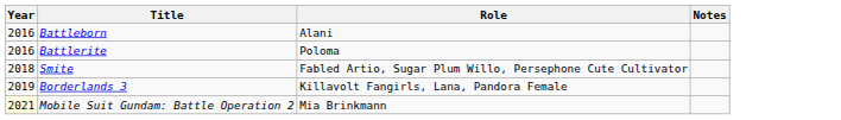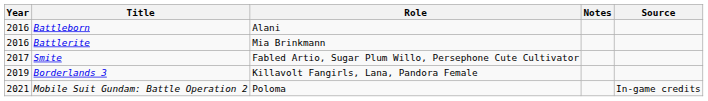 <table class="wikitable sortable mw-collapsible plainrowheaders">
 <tr>
 <th>Year</th>
 <th>Title</th>
 <th>Role</th>
 <th class="unsortable">Notes</th>
+<th class="unsortable">Source</th>
 </tr>
 <tr>
 <td>2016</td>
 <td><em><a href='#'>Battleborn</a></em></td>
 <td>Alani</td>
 <td></td>
+<td></td>
 </tr>
 <tr>
 <td>2016</td>
 <td><em><a href='#'>Battlerite</a></em></td>
-<td>Poloma</td>
+<td>Mia Brinkmann</td>
+<td></td>
 <td></td>
 </tr>
 <tr>
-<td>2018</td>
+<td>2017</td>
 <td><em><a href='#'>Smite</a></em></td>
 <td>Fabled Artio, Sugar Plum Willo, Persephone Cute Cultivator</td>
+<td></td>
 <td></td>
 </tr>
 <tr>
 <td>2019</td>
 <td><em><a href='#'>Borderlands 3</a></em></td>
 <td>Killavolt Fangirls, Lana, Pandora Female</td>
 <td></td>
+<td></td>
 </tr>
 <tr>
-<td style="background: lightyellow;">2021</td>
+<td>2021</td>
 <td><em>Mobile Suit Gundam: Battle Operation 2</em></td>
-<td>Mia Brinkmann</td>
+<td>Poloma</td>
 <td></td>
+<td>In-game credits</td>
 </tr>
 </table>
